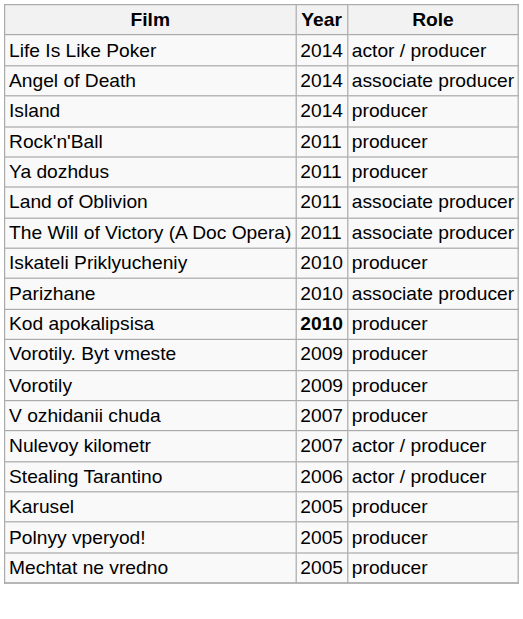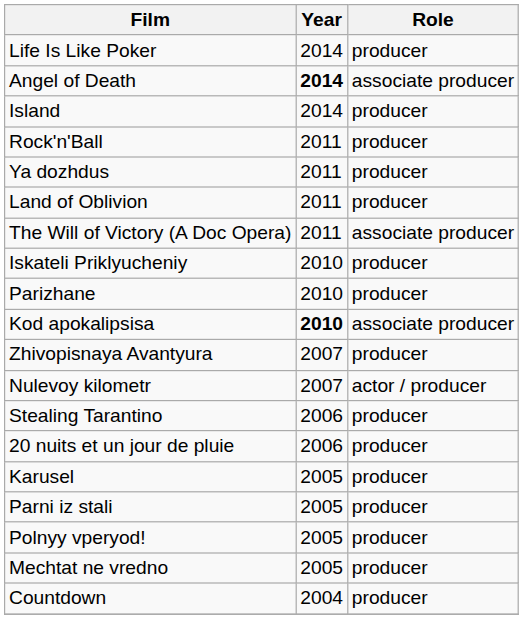 <table class="wikitable">
 <tr>
 <th>Film</th>
 <th>Year</th>
 <th>Role</th>
 </tr>
 <tr>
 <td>Life Is Like Poker</td>
 <td>2014</td>
-<td>actor / producer</td>
+<td>producer</td>
 </tr>
 <tr>
 <td>Angel of Death</td>
-<td>2014</td>
+<td><strong>2014</strong></td>
 <td>associate producer</td>
 </tr>
 <tr>
 <td>Island</td>
 <td>2014</td>
 <td>producer</td>
 </tr>
 <tr>
 <td>Rock'n'Ball</td>
 <td>2011</td>
 <td>producer</td>
 </tr>
 <tr>
 <td>Ya dozhdus</td>
 <td>2011</td>
 <td>producer</td>
 </tr>
 <tr>
 <td>Land of Oblivion</td>
 <td>2011</td>
-<td>associate producer</td>
+<td>producer</td>
 </tr>
 <tr>
 <td>The Will of Victory (A Doc Opera)</td>
 <td>2011</td>
 <td>associate producer</td>
 </tr>
 <tr>
 <td>Iskateli Priklyucheniy</td>
 <td>2010</td>
 <td>producer</td>
 </tr>
 <tr>
 <td>Parizhane</td>
 <td>2010</td>
-<td>associate producer</td>
+<td>producer</td>
 </tr>
 <tr>
 <td>Kod apokalipsisa</td>
 <td><strong>2010</strong></td>
-<td>producer</td>
+<td>associate producer</td>
 </tr>
 <tr>
-<td>Vorotily. Byt vmeste</td>
-<td>2009</td>
-<td>producer</td>
-</tr>
-<tr>
-<td>Vorotily</td>
-<td>2009</td>
-<td>producer</td>
-</tr>
-<tr>
-<td>V ozhidanii chuda</td>
+<td>Zhivopisnaya Avantyura</td>
 <td>2007</td>
 <td>producer</td>
 </tr>
 <tr>
 <td>Nulevoy kilometr</td>
 <td>2007</td>
 <td>actor / producer</td>
 </tr>
 <tr>
 <td>Stealing Tarantino</td>
 <td>2006</td>
-<td>actor / producer</td>
+<td>producer</td>
+</tr>
+<tr>
+<td>20 nuits et un jour de pluie</td>
+<td>2006</td>
+<td>producer</td>
 </tr>
 <tr>
 <td>Karusel</td>
+<td>2005</td>
+<td>producer</td>
+</tr>
+<tr>
+<td>Parni iz stali</td>
 <td>2005</td>
 <td>producer</td>
 </tr>
 <tr>
 <td>Polnyy vperyod!</td>
 <td>2005</td>
 <td>producer</td>
 </tr>
 <tr>
 <td>Mechtat ne vredno</td>
 <td>2005</td>
 <td>producer</td>
 </tr>
 <tr>
+<td>Countdown</td>
+<td>2004</td>
+<td>producer</td>
+</tr>
+<tr>
 </tr>
 </table>
